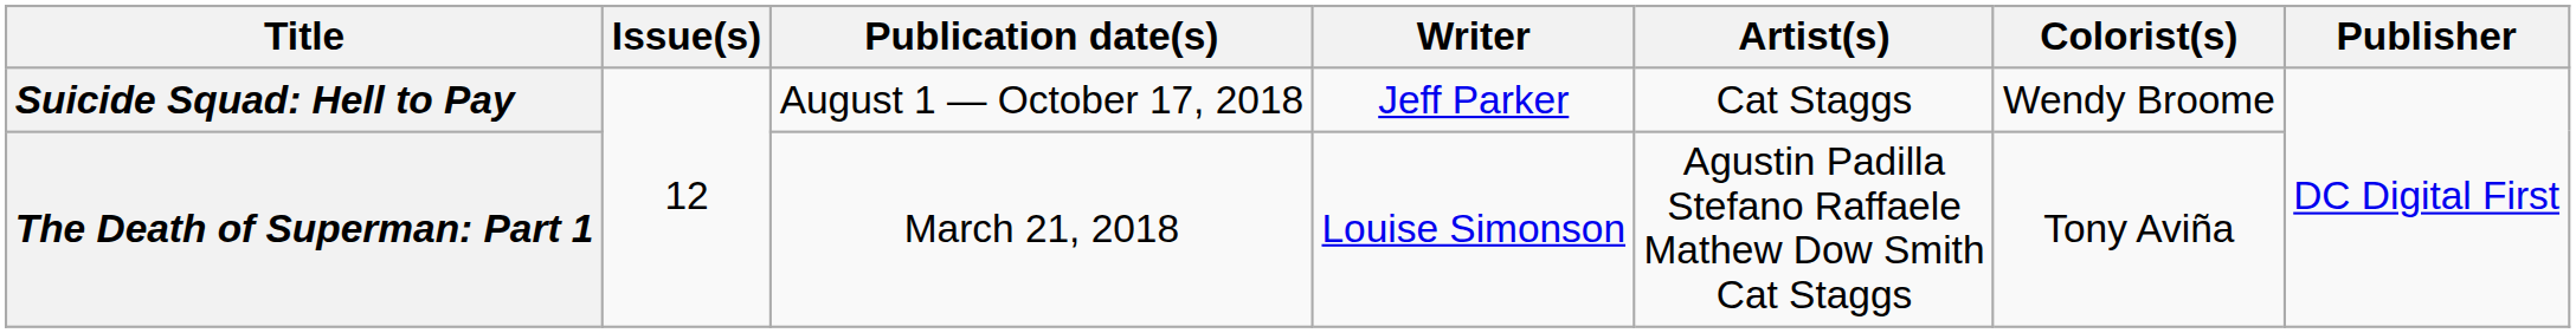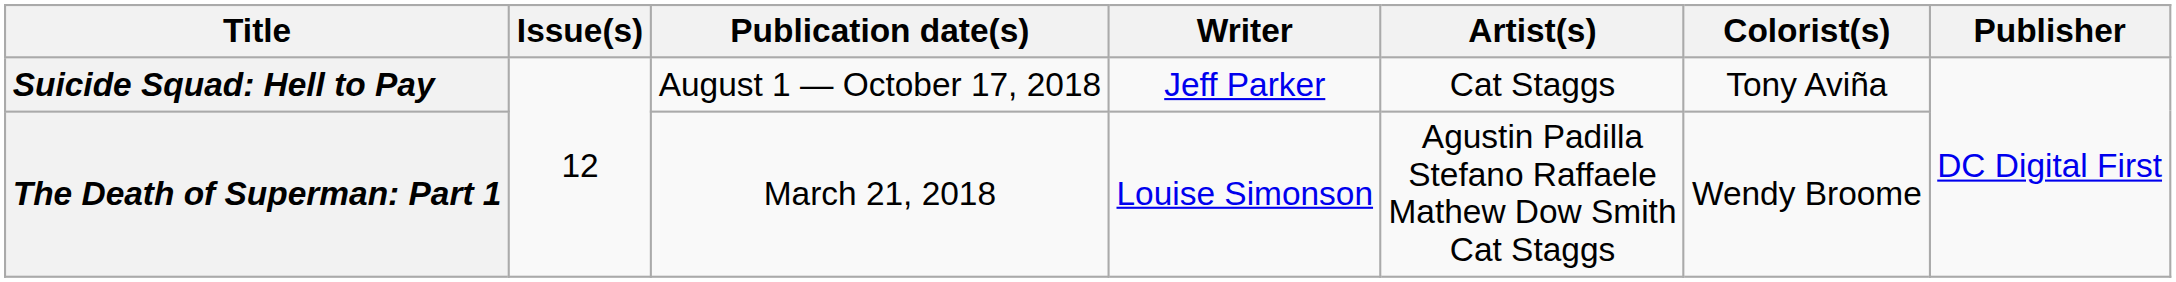 <table class="wikitable plainrowheaders" style="text-align:center;">
 <tr>
 <th>Title</th>
 <th>Issue(s)</th>
 <th>Publication date(s)</th>
 <th>Writer</th>
 <th>Artist(s)</th>
 <th>Colorist(s)</th>
 <th>Publisher</th>
 </tr>
 <tr>
 <th scope="row" style="text-align:left"><em>Suicide Squad: Hell to Pay</em></th>
 <td rowspan="2">12</td>
 <td>August 1 — October 17, 2018</td>
 <td><a href='#'>Jeff Parker</a></td>
 <td>Cat Staggs</td>
-<td>Wendy Broome</td>
+<td>Tony Aviña</td>
 <td rowspan="2"><a href='#'>DC Digital First</a></td>
 </tr>
 <tr>
 <th scope="row" style="text-align:left"><em>The Death of Superman: Part 1</em></th>
 <td>March 21, 2018</td>
 <td><a href='#'>Louise Simonson</a></td>
 <td>Agustin Padilla<br>Stefano Raffaele<br>Mathew Dow Smith<br>Cat Staggs</td>
-<td>Tony Aviña</td>
+<td>Wendy Broome</td>
 </tr>
 </table>
